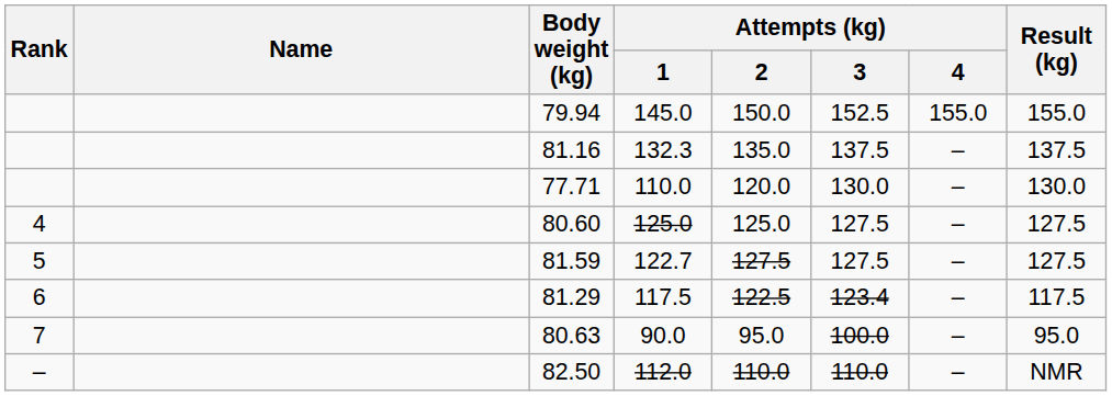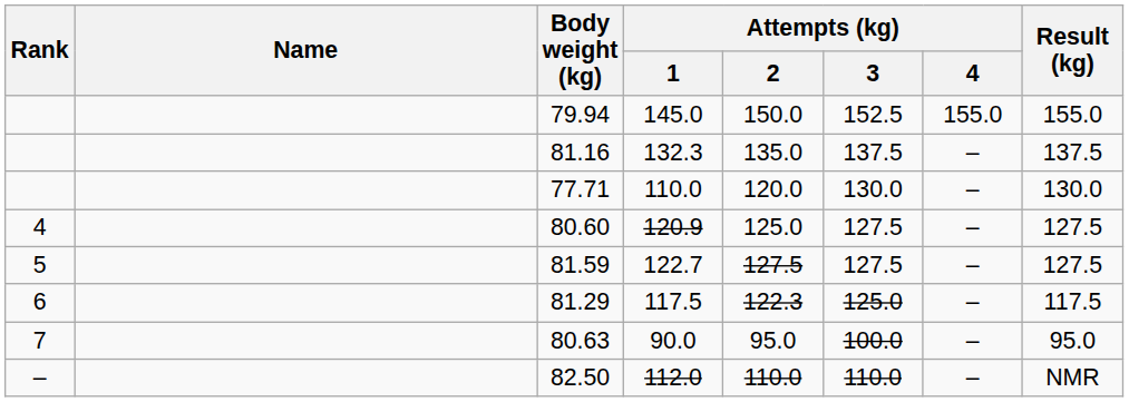 <table class="wikitable" style="text-align:center;">
 <tr>
 <th rowspan=2>Rank</th>
 <th rowspan=2 width=305>Name</th>
 <th rowspan=2 width=50>Body weight (kg)</th>
 <th colspan=4>Attempts (kg)</th>
 <th rowspan=2 width=60>Result (kg)</th>
 </tr>
 <tr>
 <th width=60>1</th>
 <th width=60>2</th>
 <th width=60>3</th>
 <th width=60>4</th>
 </tr>
 <tr>
 <td></td>
 <td align="left"></td>
 <td>79.94</td>
 <td>145.0 </td>
 <td>150.0 </td>
 <td>152.5 </td>
 <td>155.0 </td>
 <td>155.0</td>
 </tr>
 <tr>
 <td></td>
 <td align="left"></td>
 <td>81.16</td>
 <td>132.3</td>
 <td>135.0</td>
 <td>137.5</td>
 <td>–</td>
 <td>137.5</td>
 </tr>
 <tr>
 <td></td>
 <td align="left"></td>
 <td>77.71</td>
 <td>110.0</td>
 <td>120.0</td>
 <td>130.0</td>
 <td>–</td>
 <td>130.0</td>
 </tr>
 <tr>
 <td>4</td>
 <td align="left"></td>
 <td>80.60</td>
-<td><s>125.0</s></td>
+<td><s>120.9</s></td>
 <td>125.0</td>
 <td>127.5</td>
 <td>–</td>
 <td>127.5</td>
 </tr>
 <tr>
 <td>5</td>
 <td align="left"></td>
 <td>81.59</td>
 <td>122.7</td>
 <td><s>127.5</s></td>
 <td>127.5</td>
 <td>–</td>
 <td>127.5</td>
 </tr>
 <tr>
 <td>6</td>
 <td align="left"></td>
 <td>81.29</td>
 <td>117.5</td>
-<td><s>122.5</s></td>
-<td><s>123.4</s></td>
+<td><s>122.3</s></td>
+<td><s>125.0</s></td>
 <td>–</td>
 <td>117.5</td>
 </tr>
 <tr>
 <td>7</td>
 <td align="left"></td>
 <td>80.63</td>
 <td>90.0</td>
 <td>95.0</td>
 <td><s>100.0</s></td>
 <td>–</td>
 <td>95.0</td>
 </tr>
 <tr>
 <td>–</td>
 <td align="left"></td>
 <td>82.50</td>
 <td><s>112.0</s></td>
 <td><s>110.0</s></td>
 <td><s>110.0</s></td>
 <td>–</td>
 <td>NMR</td>
 </tr>
 </table>
